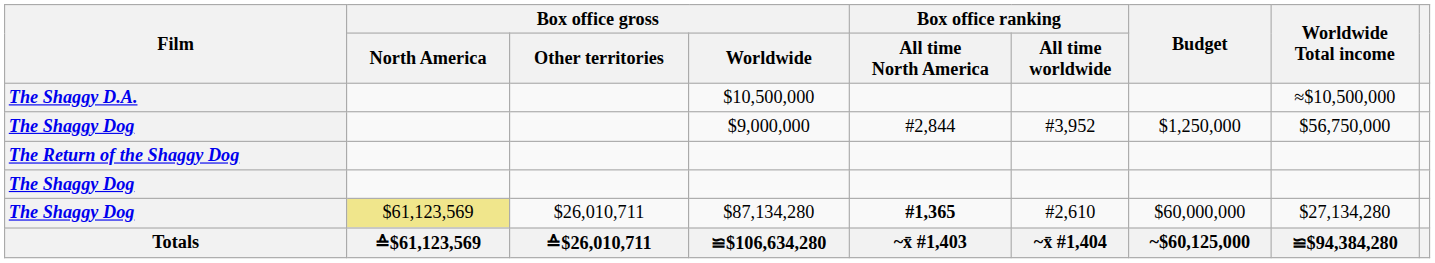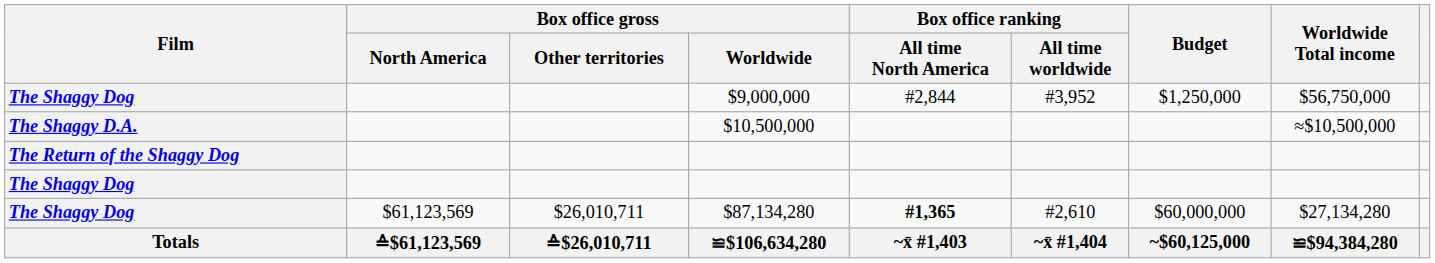 <table class="wikitable" width=99% border="1" style="text-align: center;">
 <tr>
 <th rowspan="2" style="width:24%;">Film</th>
 <th colspan="3">Box office gross</th>
 <th colspan="2">Box office ranking</th>
 <th rowspan="2">Budget</th>
 <th rowspan="2">Worldwide <br>Total income</th>
 <th rowspan="2"></th>
 </tr>
 <tr>
 <th>North America</th>
 <th>Other territories</th>
 <th>Worldwide</th>
 <th>All time <br>North America</th>
 <th>All time <br>worldwide</th>
 </tr>
 <tr>
+<th style="text-align: left;"><em><a href='#'>The Shaggy Dog</a></em> <br></th>
+<td></td>
+<td></td>
+<td>$9,000,000</td>
+<td>#2,844</td>
+<td>#3,952</td>
+<td>$1,250,000</td>
+<td>$56,750,000</td>
+<td></td>
+</tr>
+<tr>
 <th style="text-align: left;"><em><a href='#'>The Shaggy D.A.</a></em></th>
 <td></td>
 <td></td>
 <td>$10,500,000</td>
 <td></td>
 <td></td>
 <td></td>
 <td>≈$10,500,000</td>
-<td></td>
-</tr>
-<tr>
-<th style="text-align: left;"><em><a href='#'>The Shaggy Dog</a></em> <br></th>
-<td></td>
-<td></td>
-<td>$9,000,000</td>
-<td>#2,844</td>
-<td>#3,952</td>
-<td>$1,250,000</td>
-<td>$56,750,000</td>
 <td></td>
 </tr>
 <tr>
 <th style="text-align: left;"><em><a href='#'>The Return of the Shaggy Dog</a></em></th>
 <td></td>
 <td></td>
 <td></td>
 <td></td>
 <td></td>
 <td></td>
 <td></td>
 <td></td>
 </tr>
 <tr>
 <th style="text-align: left;"><em><a href='#'>The Shaggy Dog</a></em> <br></th>
 <td></td>
 <td></td>
 <td></td>
 <td></td>
 <td></td>
 <td></td>
 <td></td>
 <td></td>
 </tr>
 <tr>
 <th style="text-align: left;"><em><a href='#'>The Shaggy Dog</a></em> <br></th>
-<td style="background: khaki;">$61,123,569</td>
+<td>$61,123,569</td>
 <td>$26,010,711</td>
 <td>$87,134,280</td>
 <td><strong>#1,365</strong></td>
 <td>#2,610</td>
 <td>$60,000,000</td>
 <td>$27,134,280</td>
 <td></td>
 </tr>
 <tr>
 <th>Totals</th>
 <th>≙$61,123,569</th>
 <th>≙$26,010,711</th>
 <th>≌$106,634,280</th>
 <th>~x̄ #1,403</th>
 <th>~x̄ #1,404</th>
 <th>~$60,125,000</th>
 <th>≌$94,384,280</th>
 <th></th>
 </tr>
 </table>
